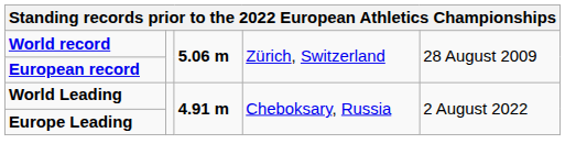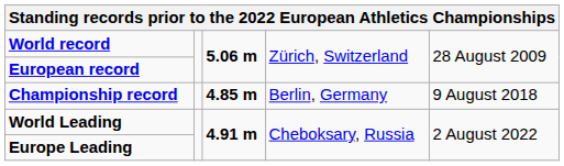 <table class="wikitable">
 <tr>
 <th colspan="5">Standing records prior to the 2022 European Athletics Championships</th>
 </tr>
 <tr>
 <td><strong><a href='#'>World record</a></strong></td>
 <td rowspan=2></td>
 <td rowspan=2><strong>5.06 m</strong></td>
 <td rowspan=2><a href='#'>Zürich</a>, <a href='#'>Switzerland</a></td>
 <td rowspan=2>28 August 2009</td>
 </tr>
 <tr>
 <td><strong><a href='#'>European record</a></strong></td>
 </tr>
 <tr>
+<td><strong><a href='#'>Championship record</a></strong></td>
+<td></td>
+<td><strong>4.85 m</strong></td>
+<td><a href='#'>Berlin</a>, <a href='#'>Germany</a></td>
+<td>9 August 2018</td>
+</tr>
+<tr>
 <td><strong>World Leading</strong></td>
 <td rowspan=2></td>
 <td rowspan=2><strong>4.91 m</strong></td>
 <td rowspan=2><a href='#'>Cheboksary</a>, <a href='#'>Russia</a></td>
 <td rowspan=2>2 August 2022</td>
 </tr>
 <tr>
 <td><strong>Europe Leading</strong></td>
 </tr>
 </table>
